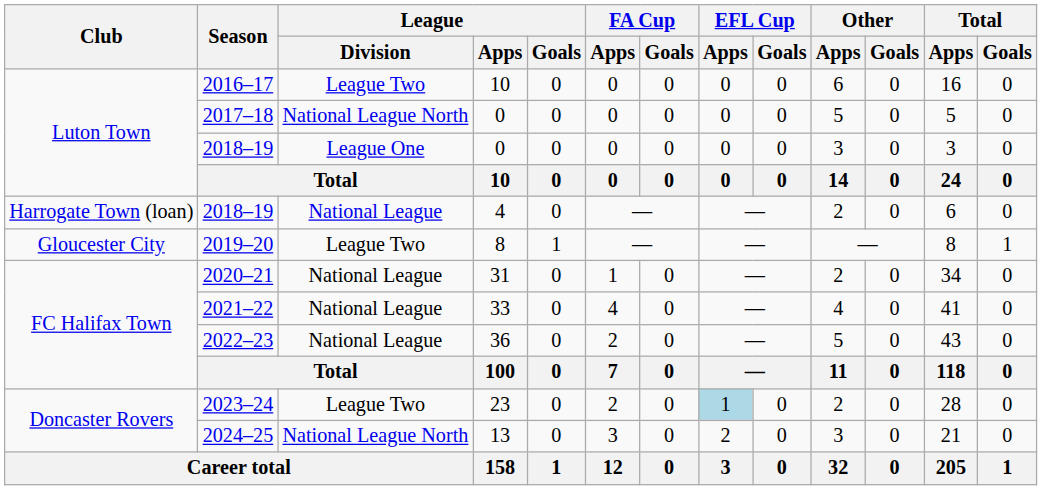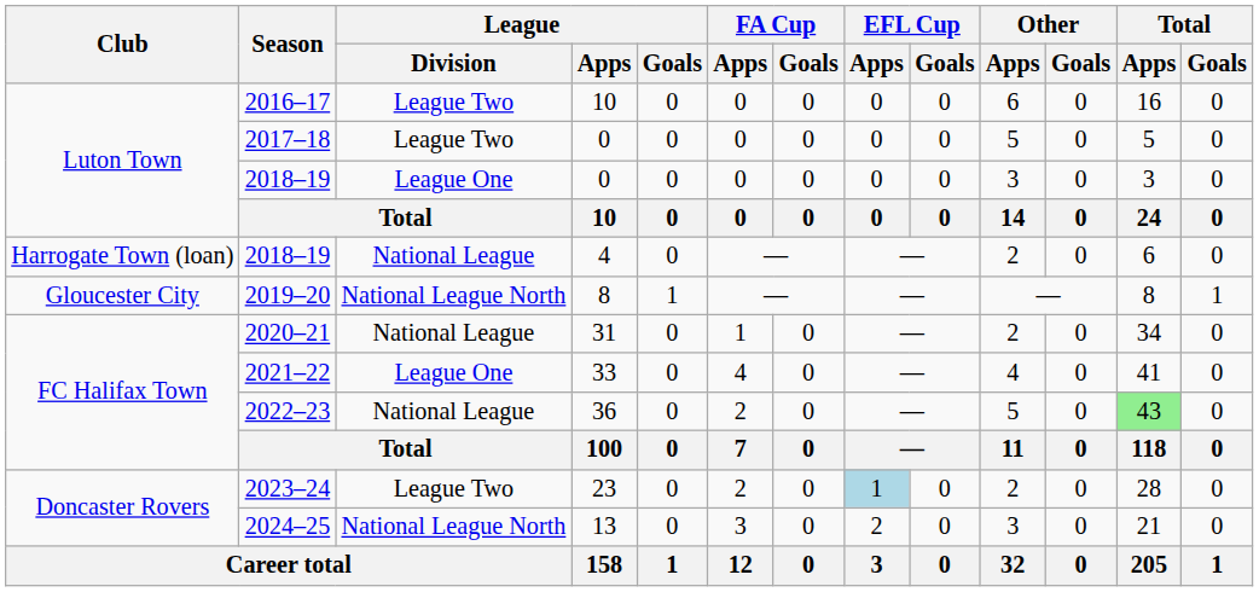 <table class="wikitable" style="text-align: center;">
 <tr>
 <th rowspan="2">Club</th>
 <th rowspan="2">Season</th>
 <th colspan="3">League</th>
 <th colspan="2"><a href='#'>FA Cup</a></th>
 <th colspan="2"><a href='#'>EFL Cup</a></th>
 <th colspan="2">Other</th>
 <th colspan="2">Total</th>
 </tr>
 <tr>
 <th>Division</th>
 <th>Apps</th>
 <th>Goals</th>
 <th>Apps</th>
 <th>Goals</th>
 <th>Apps</th>
 <th>Goals</th>
 <th>Apps</th>
 <th>Goals</th>
 <th>Apps</th>
 <th>Goals</th>
 </tr>
 <tr>
 <td rowspan="4"><a href='#'>Luton Town</a></td>
 <td><a href='#'>2016–17</a></td>
 <td><a href='#'>League Two</a></td>
 <td>10</td>
 <td>0</td>
 <td>0</td>
 <td>0</td>
 <td>0</td>
 <td>0</td>
 <td>6</td>
 <td>0</td>
 <td>16</td>
 <td>0</td>
 </tr>
 <tr>
 <td><a href='#'>2017–18</a></td>
-<td><a href='#'>National League North</a></td>
+<td>League Two</td>
 <td>0</td>
 <td>0</td>
 <td>0</td>
 <td>0</td>
 <td>0</td>
 <td>0</td>
 <td>5</td>
 <td>0</td>
 <td>5</td>
 <td>0</td>
 </tr>
 <tr>
 <td><a href='#'>2018–19</a></td>
 <td><a href='#'>League One</a></td>
 <td>0</td>
 <td>0</td>
 <td>0</td>
 <td>0</td>
 <td>0</td>
 <td>0</td>
 <td>3</td>
 <td>0</td>
 <td>3</td>
 <td>0</td>
 </tr>
 <tr>
 <th colspan="2">Total</th>
 <th>10</th>
 <th>0</th>
 <th>0</th>
 <th>0</th>
 <th>0</th>
 <th>0</th>
 <th>14</th>
 <th>0</th>
 <th>24</th>
 <th>0</th>
 </tr>
 <tr>
 <td><a href='#'>Harrogate Town</a> (loan)</td>
 <td><a href='#'>2018–19</a></td>
 <td><a href='#'>National League</a></td>
 <td>4</td>
 <td>0</td>
 <td colspan="2">—</td>
 <td colspan="2">—</td>
 <td>2</td>
 <td>0</td>
 <td>6</td>
 <td>0</td>
 </tr>
 <tr>
 <td><a href='#'>Gloucester City</a></td>
 <td><a href='#'>2019–20</a></td>
-<td>League Two</td>
+<td><a href='#'>National League North</a></td>
 <td>8</td>
 <td>1</td>
 <td colspan="2">—</td>
 <td colspan="2">—</td>
 <td colspan="2">—</td>
 <td>8</td>
 <td>1</td>
 </tr>
 <tr>
 <td rowspan="4"><a href='#'>FC Halifax Town</a></td>
 <td><a href='#'>2020–21</a></td>
 <td>National League</td>
 <td>31</td>
 <td>0</td>
 <td>1</td>
 <td>0</td>
 <td colspan="2">—</td>
 <td>2</td>
 <td>0</td>
 <td>34</td>
 <td>0</td>
 </tr>
 <tr>
 <td><a href='#'>2021–22</a></td>
-<td>National League</td>
+<td><a href='#'>League One</a></td>
 <td>33</td>
 <td>0</td>
 <td>4</td>
 <td>0</td>
 <td colspan="2">—</td>
 <td>4</td>
 <td>0</td>
 <td>41</td>
 <td>0</td>
 </tr>
 <tr>
 <td><a href='#'>2022–23</a></td>
 <td>National League</td>
 <td>36</td>
 <td>0</td>
 <td>2</td>
 <td>0</td>
 <td colspan="2">—</td>
 <td>5</td>
 <td>0</td>
-<td>43</td>
+<td style="background: lightgreen;">43</td>
 <td>0</td>
 </tr>
 <tr>
 <th colspan="2">Total</th>
 <th>100</th>
 <th>0</th>
 <th>7</th>
 <th>0</th>
 <th colspan="2">—</th>
 <th>11</th>
 <th>0</th>
 <th>118</th>
 <th>0</th>
 </tr>
 <tr>
 <td rowspan="2"><a href='#'>Doncaster Rovers</a></td>
 <td><a href='#'>2023–24</a></td>
 <td>League Two</td>
 <td>23</td>
 <td>0</td>
 <td>2</td>
 <td>0</td>
 <td style="background: lightblue;">1</td>
 <td>0</td>
 <td>2</td>
 <td>0</td>
 <td>28</td>
 <td>0</td>
 </tr>
 <tr>
 <td><a href='#'>2024–25</a></td>
 <td><a href='#'>National League North</a></td>
 <td>13</td>
 <td>0</td>
 <td>3</td>
 <td>0</td>
 <td>2</td>
 <td>0</td>
 <td>3</td>
 <td>0</td>
 <td>21</td>
 <td>0</td>
 </tr>
 <tr>
 <th colspan="3">Career total</th>
 <th>158</th>
 <th>1</th>
 <th>12</th>
 <th>0</th>
 <th>3</th>
 <th>0</th>
 <th>32</th>
 <th>0</th>
 <th>205</th>
 <th>1</th>
 </tr>
 </table>
